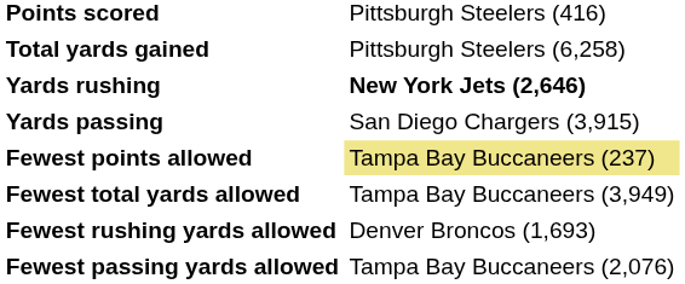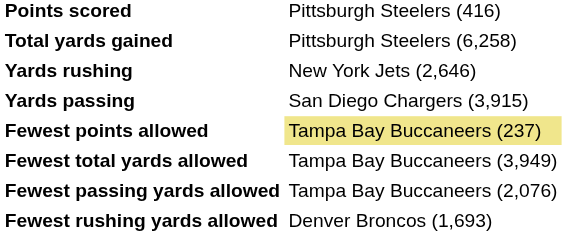 <table cellpadding="3" cellspacing="1">
 <tr>
 <td><strong>Points scored</strong></td>
 <td>Pittsburgh Steelers (416)</td>
 </tr>
 <tr>
 <td><strong>Total yards gained</strong></td>
 <td>Pittsburgh Steelers (6,258)</td>
 </tr>
 <tr>
 <td><strong>Yards rushing</strong></td>
-<td><strong>New York Jets (2,646)</strong></td>
+<td>New York Jets (2,646)</td>
 </tr>
 <tr>
 <td><strong>Yards passing</strong></td>
 <td>San Diego Chargers (3,915)</td>
 </tr>
 <tr>
 <td><strong>Fewest points allowed</strong></td>
 <td style="background: khaki;">Tampa Bay Buccaneers (237)</td>
 </tr>
 <tr>
 <td><strong>Fewest total yards allowed</strong></td>
 <td>Tampa Bay Buccaneers (3,949)</td>
 </tr>
 <tr>
+<td><strong>Fewest passing yards allowed</strong></td>
+<td>Tampa Bay Buccaneers (2,076)</td>
+</tr>
+<tr>
 <td><strong>Fewest rushing yards allowed</strong></td>
 <td>Denver Broncos (1,693)</td>
 </tr>
-<tr>
-<td><strong>Fewest passing yards allowed</strong></td>
-<td>Tampa Bay Buccaneers (2,076)</td>
-</tr>
 </table>
